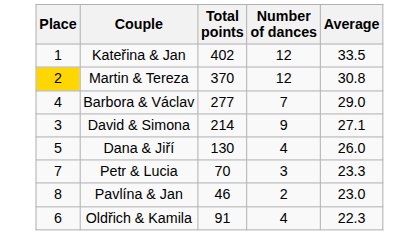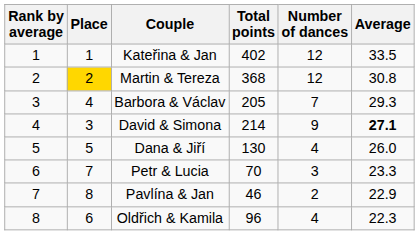 <table class="wikitable sortable" style="margin:auto; text-align:center; font-size:97%;">
 <tr>
+<th>Rank by<br>average</th>
 <th>Place</th>
 <th>Couple</th>
 <th>Total<br>points</th>
 <th>Number<br>of dances</th>
 <th>Average</th>
 </tr>
 <tr>
 <td>1</td>
+<td>1</td>
 <td>Kateřina & Jan</td>
 <td>402</td>
 <td>12</td>
 <td>33.5</td>
 </tr>
 <tr>
+<td>2</td>
 <td style="background: gold;">2</td>
 <td>Martin & Tereza</td>
-<td>370</td>
+<td>368</td>
 <td>12</td>
 <td>30.8</td>
 </tr>
 <tr>
+<td>3</td>
 <td>4</td>
 <td>Barbora & Václav</td>
-<td>277</td>
+<td>205</td>
 <td>7</td>
-<td>29.0</td>
+<td>29.3</td>
 </tr>
 <tr>
+<td>4</td>
 <td>3</td>
 <td>David & Simona</td>
 <td>214</td>
 <td>9</td>
-<td>27.1</td>
+<td><strong>27.1</strong></td>
 </tr>
 <tr>
+<td>5</td>
 <td>5</td>
 <td>Dana & Jiří</td>
 <td>130</td>
 <td>4</td>
 <td>26.0</td>
 </tr>
 <tr>
+<td>6</td>
 <td>7</td>
 <td>Petr & Lucia</td>
 <td>70</td>
 <td>3</td>
 <td>23.3</td>
 </tr>
 <tr>
+<td>7</td>
 <td>8</td>
 <td>Pavlína & Jan</td>
 <td>46</td>
 <td>2</td>
-<td>23.0</td>
+<td>22.9</td>
 </tr>
 <tr>
+<td>8</td>
 <td>6</td>
 <td>Oldřich & Kamila</td>
-<td>91</td>
+<td>96</td>
 <td>4</td>
 <td>22.3</td>
 </tr>
 </table>
